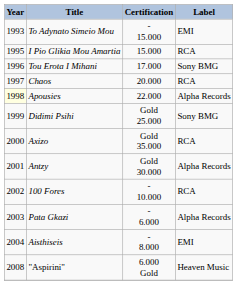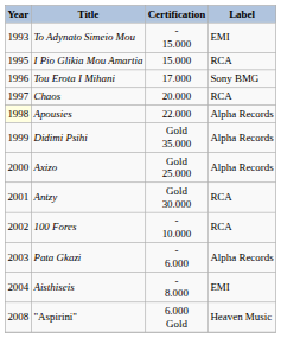 <table class="wikitable" style="font-size:90%;">
 <tr>
 <th style="background:#B0C4DE;"><strong>Year</strong></th>
 <th style="background:#B0C4DE;"><strong>Title</strong></th>
 <th style="background:#B0C4DE;"><strong>Certification</strong></th>
 <th style="background:#B0C4DE;"><strong>Label</strong></th>
 </tr>
 <tr>
 <td>1993</td>
 <td><em>To Adynato Simeio Mou</em></td>
 <td align="center">-<br>15.000</td>
 <td>EMI</td>
 </tr>
 <tr>
 <td>1995</td>
 <td><em>I Pio Glikia Mou Amartia</em></td>
 <td align="center">15.000</td>
 <td>RCA</td>
 </tr>
 <tr>
 <td>1996</td>
 <td><em>Tou Erota I Mihani</em></td>
 <td align="center">17.000</td>
 <td>Sony BMG</td>
 </tr>
 <tr>
 <td>1997</td>
 <td><em>Chaos</em></td>
 <td align="center">20.000</td>
 <td>RCA</td>
 </tr>
 <tr>
 <td style="background: lightyellow;">1998</td>
 <td><em>Apousies</em></td>
 <td align="center">22.000</td>
 <td>Alpha Records</td>
 </tr>
 <tr>
 <td>1999</td>
 <td><em>Didimi Psihi</em></td>
-<td align="center">Gold<br>25.000</td>
-<td>Sony BMG</td>
+<td align="center">Gold<br>35.000</td>
+<td>Alpha Records</td>
 </tr>
 <tr>
 <td>2000</td>
 <td><em>Axizo</em></td>
-<td align="center">Gold<br>35.000</td>
-<td>RCA</td>
+<td align="center">Gold<br>25.000</td>
+<td>Alpha Records</td>
 </tr>
 <tr>
 <td>2001</td>
 <td><em>Antzy</em></td>
 <td align="center">Gold<br>30.000</td>
-<td>Alpha Records</td>
+<td>RCA</td>
 </tr>
 <tr>
 <td>2002</td>
 <td><em>100 Fores</em></td>
 <td align="center">-<br>10.000</td>
 <td>RCA</td>
 </tr>
 <tr>
 <td>2003</td>
 <td><em>Pata Gkazi</em></td>
 <td align="center">-<br>6.000</td>
 <td>Alpha Records</td>
 </tr>
 <tr>
 <td>2004</td>
 <td><em>Aisthiseis</em></td>
 <td align="center">-<br>8.000</td>
 <td>EMI</td>
 </tr>
 <tr>
 <td>2008</td>
 <td>"Aspirini"</td>
 <td align="center">6.000<br>Gold</td>
 <td>Heaven Music</td>
 </tr>
 <tr>
 </tr>
 </table>
